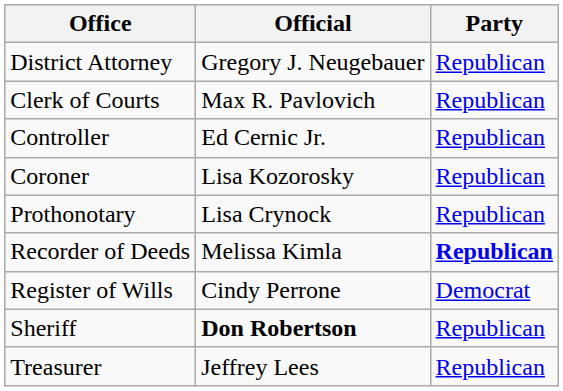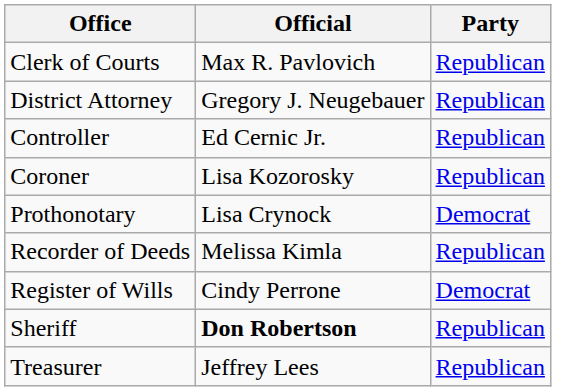 <table class="wikitable">
 <tr>
 <th>Office</th>
 <th>Official</th>
 <th>Party</th>
 </tr>
 <tr>
-<td>District Attorney</td>
-<td>Gregory J. Neugebauer</td>
+<td>Clerk of Courts</td>
+<td>Max R. Pavlovich</td>
 <td><a href='#'>Republican</a></td>
 </tr>
 <tr>
-<td>Clerk of Courts</td>
-<td>Max R. Pavlovich</td>
+<td>District Attorney</td>
+<td>Gregory J. Neugebauer</td>
 <td><a href='#'>Republican</a></td>
 </tr>
 <tr>
 <td>Controller</td>
 <td>Ed Cernic Jr.</td>
 <td><a href='#'>Republican</a></td>
 </tr>
 <tr>
 <td>Coroner</td>
 <td>Lisa Kozorosky</td>
 <td><a href='#'>Republican</a></td>
 </tr>
 <tr>
 <td>Prothonotary</td>
 <td>Lisa Crynock</td>
-<td><a href='#'>Republican</a></td>
+<td><a href='#'>Democrat</a></td>
 </tr>
 <tr>
 <td>Recorder of Deeds</td>
 <td>Melissa Kimla</td>
-<td><strong><a href='#'>Republican</a></strong></td>
+<td><a href='#'>Republican</a></td>
 </tr>
 <tr>
 <td>Register of Wills</td>
 <td>Cindy Perrone</td>
 <td><a href='#'>Democrat</a></td>
 </tr>
 <tr>
 <td>Sheriff</td>
 <td><strong>Don Robertson</strong></td>
 <td><a href='#'>Republican</a></td>
 </tr>
 <tr>
 <td>Treasurer</td>
 <td>Jeffrey Lees</td>
 <td><a href='#'>Republican</a></td>
 </tr>
 </table>
